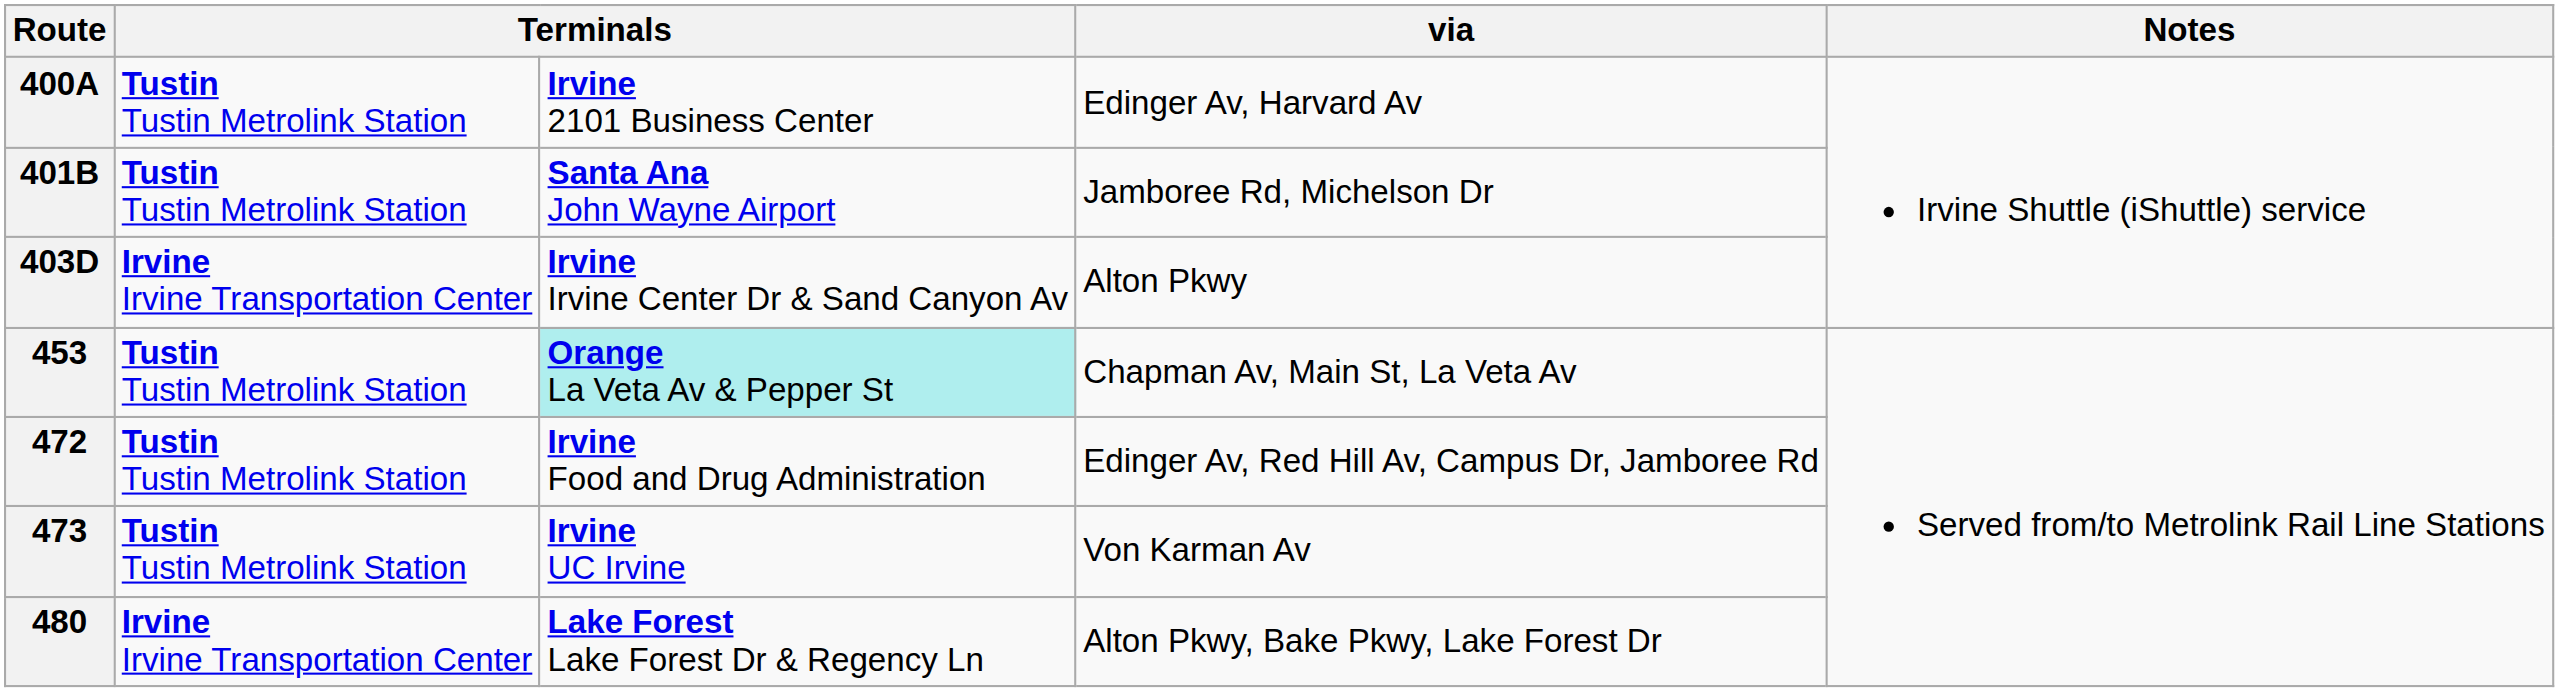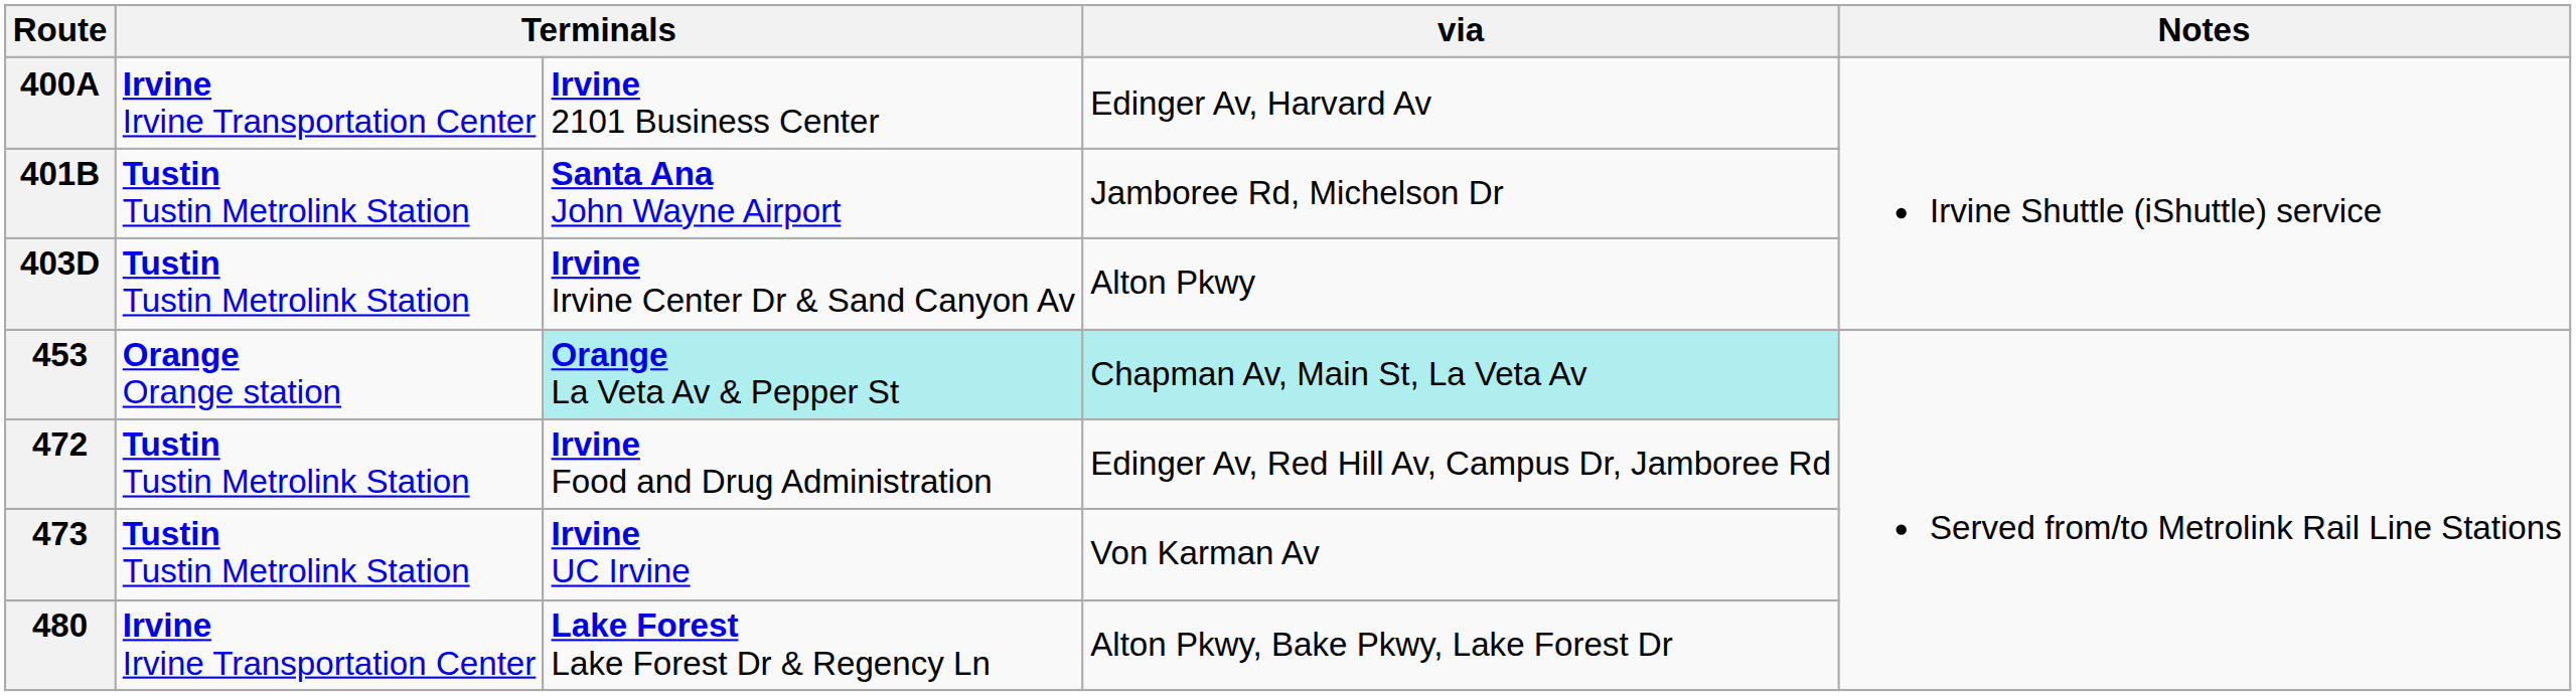 <table class="wikitable sticky-header">
 <tr>
 <th>Route</th>
 <th colspan="2">Terminals</th>
 <th>via</th>
 <th>Notes</th>
 </tr>
 <tr>
 <th style="vertical-align:top">400A</th>
-<td><strong><a href='#'>Tustin</a></strong><br><a href='#'>Tustin Metrolink Station</a></td>
+<td><strong><a href='#'>Irvine</a></strong><br><a href='#'>Irvine Transportation Center</a></td>
 <td><strong><a href='#'>Irvine</a></strong><br>2101 Business Center</td>
 <td>Edinger Av, Harvard Av</td>
 <td rowspan="3"><br><ul><li>Irvine Shuttle (iShuttle) service</li></ul></td>
 </tr>
 <tr>
 <th style="vertical-align:top">401B</th>
 <td><strong><a href='#'>Tustin</a></strong><br><a href='#'>Tustin Metrolink Station</a></td>
 <td><strong><a href='#'>Santa Ana</a></strong><br><a href='#'>John Wayne Airport</a></td>
 <td>Jamboree Rd, Michelson Dr</td>
 </tr>
 <tr>
 <th style="vertical-align:top">403D</th>
-<td><strong><a href='#'>Irvine</a></strong><br><a href='#'>Irvine Transportation Center</a></td>
+<td><strong><a href='#'>Tustin</a></strong><br><a href='#'>Tustin Metrolink Station</a></td>
 <td><strong><a href='#'>Irvine</a></strong><br>Irvine Center Dr & Sand Canyon Av</td>
 <td>Alton Pkwy</td>
 </tr>
 <tr>
 <th style="vertical-align:top">453</th>
-<td><strong><a href='#'>Tustin</a></strong><br><a href='#'>Tustin Metrolink Station</a></td>
+<td><strong><a href='#'>Orange</a></strong><br><a href='#'>Orange station</a></td>
 <td style="background: paleturquoise;"><strong><a href='#'>Orange</a></strong><br>La Veta Av & Pepper St</td>
-<td>Chapman Av, Main St, La Veta Av</td>
+<td style="background: paleturquoise;">Chapman Av, Main St, La Veta Av</td>
 <td rowspan="4"><br><ul><li>Served from/to Metrolink Rail Line Stations</li></ul></td>
 </tr>
 <tr>
 <th style="vertical-align:top">472</th>
 <td><strong><a href='#'>Tustin</a></strong><br><a href='#'>Tustin Metrolink Station</a></td>
 <td><strong><a href='#'>Irvine</a></strong><br>Food and Drug Administration</td>
 <td>Edinger Av, Red Hill Av, Campus Dr, Jamboree Rd</td>
 </tr>
 <tr>
 <th style="vertical-align:top">473</th>
 <td><strong><a href='#'>Tustin</a></strong><br><a href='#'>Tustin Metrolink Station</a></td>
 <td><strong><a href='#'>Irvine</a></strong><br><a href='#'>UC Irvine</a></td>
 <td>Von Karman Av</td>
 </tr>
 <tr>
 <th style="vertical-align:top">480</th>
 <td><strong><a href='#'>Irvine</a></strong><br><a href='#'>Irvine Transportation Center</a></td>
 <td><strong><a href='#'>Lake Forest</a></strong><br>Lake Forest Dr & Regency Ln</td>
 <td>Alton Pkwy, Bake Pkwy, Lake Forest Dr</td>
 </tr>
 </table>
